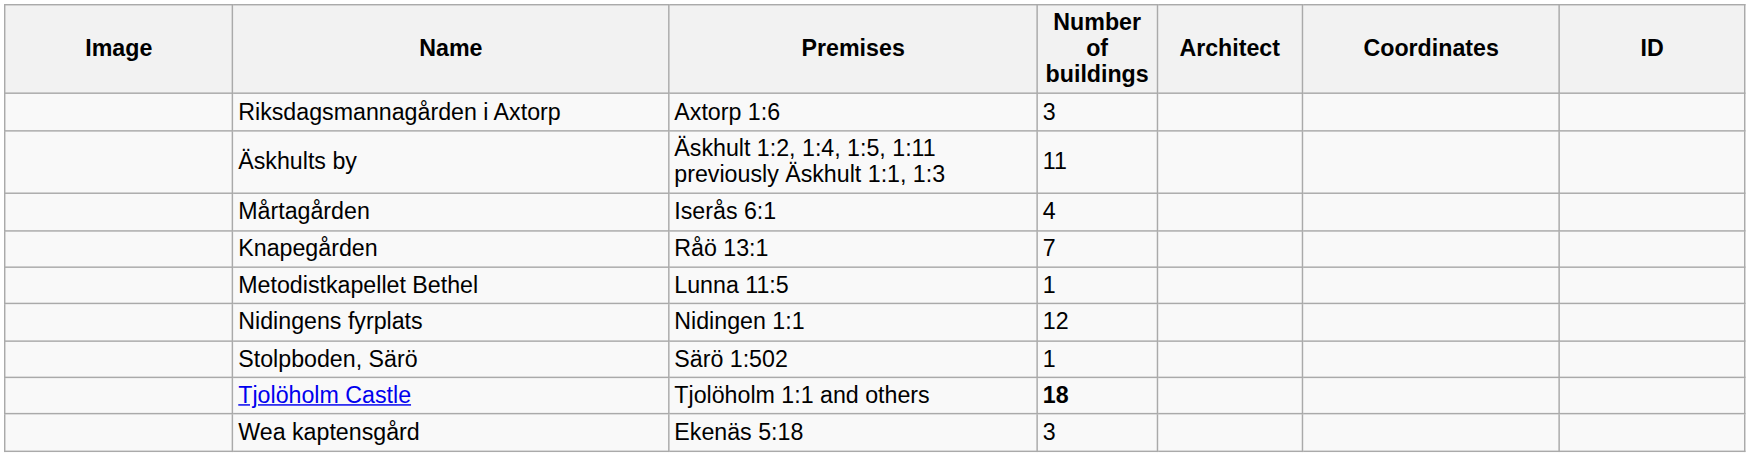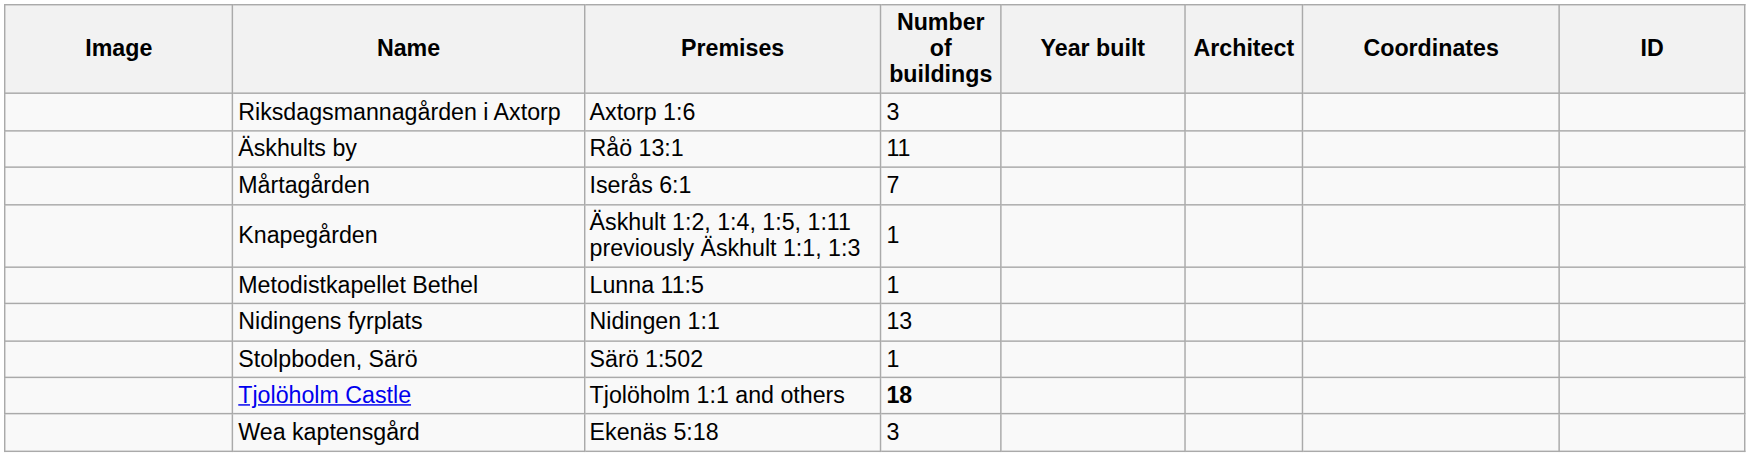 <table class="wikitable" width="95%">
 <tr>
 <th width="150">Image</th>
 <th>Name</th>
 <th>Premises</th>
 <th width="75">Number of<br>buildings</th>
+<th width="120">Year built</th>
 <th>Architect</th>
 <th width="170">Coordinates</th>
 <th width="120">ID</th>
 </tr>
 <tr>
 <td></td>
 <td>Riksdagsmannagården i Axtorp</td>
 <td>Axtorp 1:6</td>
 <td>3</td>
 <td></td>
 <td></td>
 <td></td>
+<td></td>
 </tr>
 <tr>
 <td></td>
 <td>Äskhults by</td>
-<td>Äskhult 1:2, 1:4, 1:5, 1:11<br>previously Äskhult 1:1, 1:3</td>
+<td>Råö 13:1</td>
 <td>11</td>
+<td></td>
 <td></td>
 <td></td>
 <td></td>
 </tr>
 <tr>
 <td></td>
 <td>Mårtagården</td>
 <td>Iserås 6:1</td>
-<td>4</td>
+<td>7</td>
+<td></td>
 <td></td>
 <td></td>
 <td></td>
 </tr>
 <tr>
 <td></td>
 <td>Knapegården</td>
-<td>Råö 13:1</td>
-<td>7</td>
+<td>Äskhult 1:2, 1:4, 1:5, 1:11<br>previously Äskhult 1:1, 1:3</td>
+<td>1</td>
+<td></td>
 <td></td>
 <td></td>
 <td></td>
 </tr>
 <tr>
 <td></td>
 <td>Metodistkapellet Bethel</td>
 <td>Lunna 11:5</td>
 <td>1</td>
 <td></td>
 <td></td>
 <td></td>
+<td></td>
 </tr>
 <tr>
 <td></td>
 <td Nidingen>Nidingens fyrplats</td>
 <td>Nidingen 1:1</td>
-<td>12</td>
+<td>13</td>
+<td></td>
 <td></td>
 <td></td>
 <td></td>
 </tr>
 <tr>
 <td></td>
 <td>Stolpboden, Särö</td>
 <td>Särö 1:502</td>
 <td>1</td>
 <td></td>
 <td></td>
 <td></td>
+<td></td>
 </tr>
 <tr>
 <td></td>
 <td><a href='#'>Tjolöholm Castle</a></td>
 <td>Tjolöholm 1:1 and others</td>
 <td><strong>18</strong></td>
+<td></td>
 <td></td>
 <td></td>
 <td></td>
 </tr>
 <tr>
 <td></td>
 <td>Wea kaptensgård</td>
 <td>Ekenäs 5:18</td>
 <td>3</td>
 <td></td>
 <td></td>
 <td></td>
+<td></td>
 </tr>
 </table>
